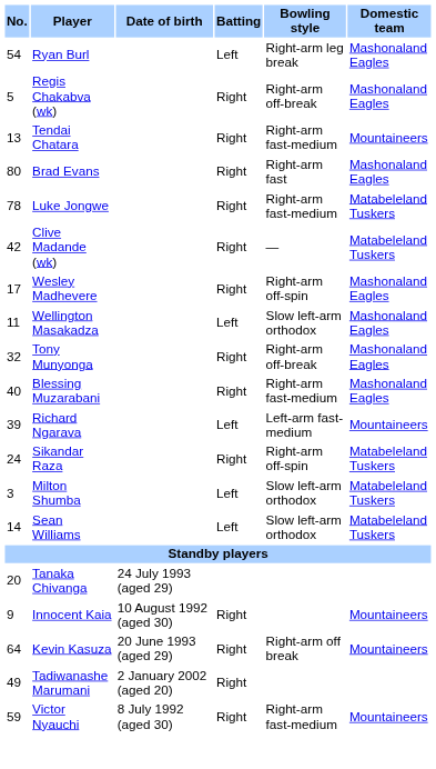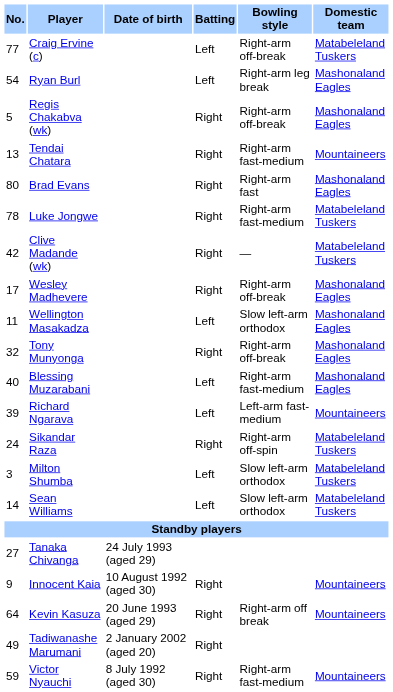 <table class="sortable" style="width:85%;" border="0" cellspacing="2" cellpadding="2">
 <tr style="background:#aad0ff;">
 <th scope="col" width="5%">No.</th>
 <th width=20%>Player</th>
 <th width=24%>Date of birth</th>
 <th width=6%>Batting</th>
 <th width=20%>Bowling style</th>
 <th width=20%>Domestic team</th>
+</tr>
+<tr>
+<td>77</td>
+<td><a href='#'>Craig Ervine</a> (<a href='#'>c</a>)</td>
+<td></td>
+<td>Left</td>
+<td>Right-arm off-break</td>
+<td><a href='#'>Matabeleland Tuskers</a></td>
 </tr>
 <tr>
 <td>54</td>
 <td><a href='#'>Ryan Burl</a></td>
 <td></td>
 <td>Left</td>
 <td>Right-arm leg break</td>
 <td><a href='#'>Mashonaland Eagles</a></td>
 </tr>
 <tr>
 <td>5</td>
 <td><a href='#'>Regis Chakabva</a> (<a href='#'>wk</a>)</td>
 <td></td>
 <td>Right</td>
 <td>Right-arm off-break</td>
 <td><a href='#'>Mashonaland Eagles</a></td>
 </tr>
 <tr>
 <td>13</td>
 <td><a href='#'>Tendai Chatara</a></td>
 <td></td>
 <td>Right</td>
 <td>Right-arm fast-medium</td>
 <td><a href='#'>Mountaineers</a></td>
 </tr>
 <tr>
 <td>80</td>
 <td><a href='#'>Brad Evans</a></td>
 <td></td>
 <td>Right</td>
 <td>Right-arm fast</td>
 <td><a href='#'>Mashonaland Eagles</a></td>
 </tr>
 <tr>
 <td>78</td>
 <td><a href='#'>Luke Jongwe</a></td>
 <td></td>
 <td>Right</td>
 <td>Right-arm fast-medium</td>
 <td><a href='#'>Matabeleland Tuskers</a></td>
 </tr>
 <tr>
 <td>42</td>
 <td><a href='#'>Clive Madande</a> (<a href='#'>wk</a>)</td>
 <td></td>
 <td>Right</td>
 <td>—</td>
 <td><a href='#'>Matabeleland Tuskers</a></td>
 </tr>
 <tr>
 <td>17</td>
 <td><a href='#'>Wesley Madhevere</a></td>
 <td></td>
 <td>Right</td>
-<td>Right-arm off-spin</td>
+<td>Right-arm off-break</td>
 <td><a href='#'>Mashonaland Eagles</a></td>
 </tr>
 <tr>
 <td>11</td>
 <td><a href='#'>Wellington Masakadza</a></td>
 <td></td>
 <td>Left</td>
 <td>Slow left-arm orthodox</td>
 <td><a href='#'>Mashonaland Eagles</a></td>
 </tr>
 <tr>
 <td>32</td>
 <td><a href='#'>Tony Munyonga</a></td>
 <td></td>
 <td>Right</td>
 <td>Right-arm off-break</td>
 <td><a href='#'>Mashonaland Eagles</a></td>
 </tr>
 <tr>
 <td>40</td>
 <td><a href='#'>Blessing Muzarabani</a></td>
 <td></td>
-<td>Right</td>
+<td>Left</td>
 <td>Right-arm fast-medium</td>
 <td><a href='#'>Mashonaland Eagles</a></td>
 </tr>
 <tr>
 <td>39</td>
 <td><a href='#'>Richard Ngarava</a></td>
 <td></td>
 <td>Left</td>
 <td>Left-arm fast-medium</td>
 <td><a href='#'>Mountaineers</a></td>
 </tr>
 <tr>
 <td>24</td>
 <td><a href='#'>Sikandar Raza</a></td>
 <td></td>
 <td>Right</td>
 <td>Right-arm off-spin</td>
 <td><a href='#'>Matabeleland Tuskers</a></td>
 </tr>
 <tr>
 <td>3</td>
 <td><a href='#'>Milton Shumba</a></td>
 <td></td>
 <td>Left</td>
 <td>Slow left-arm orthodox</td>
 <td><a href='#'>Matabeleland Tuskers</a></td>
 </tr>
 <tr>
 <td>14</td>
 <td><a href='#'>Sean Williams</a></td>
 <td></td>
 <td>Left</td>
 <td>Slow left-arm orthodox</td>
 <td><a href='#'>Matabeleland Tuskers</a></td>
 </tr>
 <tr style="background:#aad0ff;">
 <th colspan="6">Standby players</th>
 </tr>
 <tr>
-<td>20</td>
+<td>27</td>
 <td><a href='#'>Tanaka Chivanga</a></td>
 <td>24 July 1993 (aged 29)</td>
 <td></td>
 <td></td>
 <td></td>
 </tr>
 <tr>
 <td>9</td>
 <td><a href='#'>Innocent Kaia</a></td>
 <td>10 August 1992 (aged 30)</td>
 <td>Right</td>
 <td></td>
 <td><a href='#'>Mountaineers</a></td>
 </tr>
 <tr>
 <td>64</td>
 <td><a href='#'>Kevin Kasuza</a></td>
 <td>20 June 1993 (aged 29)</td>
 <td>Right</td>
 <td>Right-arm off break</td>
 <td><a href='#'>Mountaineers</a></td>
 </tr>
 <tr>
 <td>49</td>
 <td><a href='#'>Tadiwanashe Marumani</a></td>
 <td>2 January 2002 (aged 20)</td>
 <td>Right</td>
 <td></td>
 <td></td>
 </tr>
 <tr>
 <td>59</td>
 <td><a href='#'>Victor Nyauchi</a></td>
 <td>8 July 1992 (aged 30)</td>
 <td>Right</td>
 <td>Right-arm fast-medium</td>
 <td><a href='#'>Mountaineers</a></td>
 </tr>
 </table>
